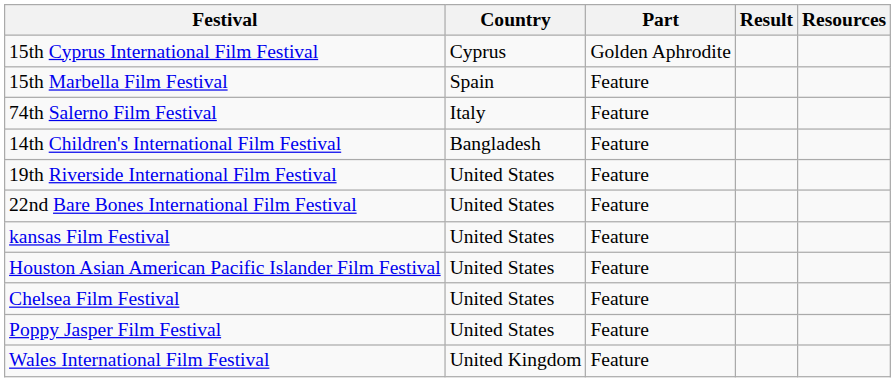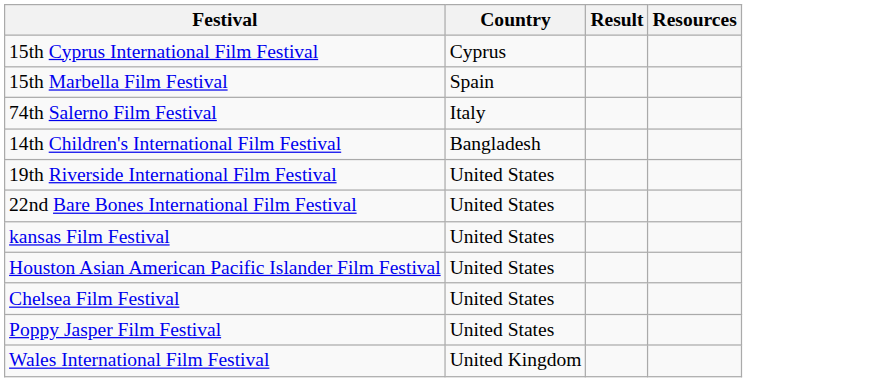 <table class="wikitable">
 <tr>
 <th>Festival</th>
 <th>Country</th>
-<th>Part</th>
 <th>Result</th>
 <th>Resources</th>
 </tr>
 <tr>
 <td>15th <a href='#'>Cyprus International Film Festival</a></td>
 <td>Cyprus</td>
-<td>Golden Aphrodite</td>
 <td></td>
 <td></td>
 </tr>
 <tr>
 <td>15th <a href='#'>Marbella Film Festival</a></td>
 <td>Spain</td>
-<td>Feature</td>
 <td></td>
 <td></td>
 </tr>
 <tr>
 <td>74th <a href='#'>Salerno Film Festival</a></td>
 <td>Italy</td>
-<td>Feature</td>
 <td></td>
 <td></td>
 </tr>
 <tr>
 <td>14th <a href='#'>Children's International Film Festival</a></td>
 <td>Bangladesh</td>
-<td>Feature</td>
 <td></td>
 <td></td>
 </tr>
 <tr>
 <td>19th <a href='#'>Riverside International Film Festival</a></td>
 <td>United States</td>
-<td>Feature</td>
 <td></td>
 <td></td>
 </tr>
 <tr>
 <td>22nd <a href='#'>Bare Bones International Film Festival</a></td>
 <td>United States</td>
-<td>Feature</td>
 <td></td>
 <td></td>
 </tr>
 <tr>
 <td><a href='#'>kansas Film Festival</a></td>
 <td>United States</td>
-<td>Feature</td>
 <td></td>
 <td></td>
 </tr>
 <tr>
 <td><a href='#'>Houston Asian American Pacific Islander Film Festival</a></td>
 <td>United States</td>
-<td>Feature</td>
 <td></td>
 <td></td>
 </tr>
 <tr>
 <td><a href='#'>Chelsea Film Festival</a></td>
 <td>United States</td>
-<td>Feature</td>
 <td></td>
 <td></td>
 </tr>
 <tr>
 <td><a href='#'>Poppy Jasper Film Festival</a></td>
 <td>United States</td>
-<td>Feature</td>
 <td></td>
 <td></td>
 </tr>
 <tr>
 <td><a href='#'>Wales International Film Festival</a></td>
 <td>United Kingdom</td>
-<td>Feature</td>
 <td></td>
 <td></td>
 </tr>
 </table>
